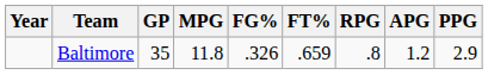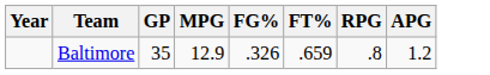 <table class="wikitable sortable" style="font-size:95%; text-align:right;">
 <tr>
 <th>Year</th>
 <th>Team</th>
 <th>GP</th>
 <th>MPG</th>
 <th>FG%</th>
 <th>FT%</th>
 <th>RPG</th>
 <th>APG</th>
-<th>PPG</th>
 </tr>
 <tr>
 <td style="text-align:left;"></td>
 <td style="text-align:left;"><a href='#'>Baltimore</a></td>
 <td>35</td>
-<td>11.8</td>
+<td>12.9</td>
 <td>.326</td>
 <td>.659</td>
 <td>.8</td>
 <td>1.2</td>
-<td>2.9</td>
 </tr>
 </table>
